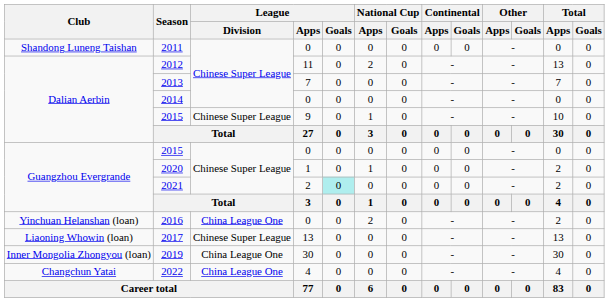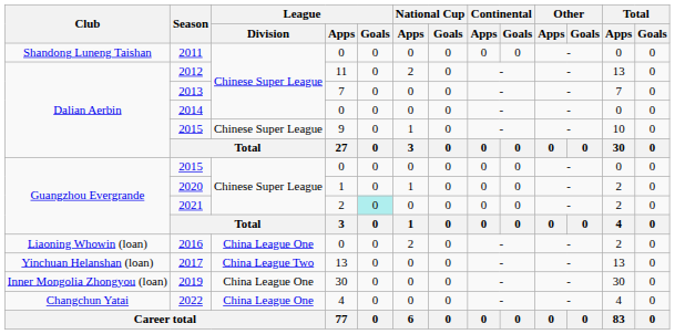 <table class="wikitable" style="text-align: center">
 <tr>
 <th rowspan="2">Club</th>
 <th rowspan="2">Season</th>
 <th colspan="3">League</th>
 <th colspan="2">National Cup</th>
 <th colspan="2">Continental</th>
 <th colspan="2">Other</th>
 <th colspan="2">Total</th>
 </tr>
 <tr>
 <th>Division</th>
 <th>Apps</th>
 <th>Goals</th>
 <th>Apps</th>
 <th>Goals</th>
 <th>Apps</th>
 <th>Goals</th>
 <th>Apps</th>
 <th>Goals</th>
 <th>Apps</th>
 <th>Goals</th>
 </tr>
 <tr>
 <td><a href='#'>Shandong Luneng Taishan</a></td>
 <td><a href='#'>2011</a></td>
 <td rowspan="4"><a href='#'>Chinese Super League</a></td>
 <td>0</td>
 <td>0</td>
 <td>0</td>
 <td>0</td>
 <td>0</td>
 <td>0</td>
 <td colspan="2">-</td>
 <td>0</td>
 <td>0</td>
 </tr>
 <tr>
 <td rowspan="5"><a href='#'>Dalian Aerbin</a></td>
 <td><a href='#'>2012</a></td>
 <td>11</td>
 <td>0</td>
 <td>2</td>
 <td>0</td>
 <td colspan="2">-</td>
 <td colspan="2">-</td>
 <td>13</td>
 <td>0</td>
 </tr>
 <tr>
 <td><a href='#'>2013</a></td>
 <td>7</td>
 <td>0</td>
 <td>0</td>
 <td>0</td>
 <td colspan="2">-</td>
 <td colspan="2">-</td>
 <td>7</td>
 <td>0</td>
 </tr>
 <tr>
 <td><a href='#'>2014</a></td>
 <td>0</td>
 <td>0</td>
 <td>0</td>
 <td>0</td>
 <td colspan="2">-</td>
 <td colspan="2">-</td>
 <td>0</td>
 <td>0</td>
 </tr>
 <tr>
 <td><a href='#'>2015</a></td>
 <td>Chinese Super League</td>
 <td>9</td>
 <td>0</td>
 <td>1</td>
 <td>0</td>
 <td colspan="2">-</td>
 <td colspan="2">-</td>
 <td>10</td>
 <td>0</td>
 </tr>
 <tr>
 <th colspan="2"><strong>Total</strong></th>
 <th>27</th>
 <th>0</th>
 <th>3</th>
 <th>0</th>
 <th>0</th>
 <th>0</th>
 <th>0</th>
 <th>0</th>
 <th>30</th>
 <th>0</th>
 </tr>
 <tr>
 <td rowspan="4"><a href='#'>Guangzhou Evergrande</a></td>
 <td><a href='#'>2015</a></td>
 <td rowspan="3">Chinese Super League</td>
 <td>0</td>
 <td>0</td>
 <td>0</td>
 <td>0</td>
 <td>0</td>
 <td>0</td>
 <td colspan="2">-</td>
 <td>0</td>
 <td>0</td>
 </tr>
 <tr>
 <td><a href='#'>2020</a></td>
 <td>1</td>
 <td>0</td>
 <td>1</td>
 <td>0</td>
 <td>0</td>
 <td>0</td>
 <td colspan="2">-</td>
 <td>2</td>
 <td>0</td>
 </tr>
 <tr>
 <td><a href='#'>2021</a></td>
 <td>2</td>
 <td style="background: paleturquoise;">0</td>
 <td>0</td>
 <td>0</td>
 <td>0</td>
 <td>0</td>
 <td colspan="2">-</td>
 <td>2</td>
 <td>0</td>
 </tr>
 <tr>
 <th colspan="2"><strong>Total</strong></th>
 <th>3</th>
 <th>0</th>
 <th>1</th>
 <th>0</th>
 <th>0</th>
 <th>0</th>
 <th>0</th>
 <th>0</th>
 <th>4</th>
 <th>0</th>
 </tr>
 <tr>
-<td><a href='#'>Yinchuan Helanshan</a> (loan)</td>
+<td><a href='#'>Liaoning Whowin</a> (loan)</td>
 <td><a href='#'>2016</a></td>
 <td rowspan="1"><a href='#'>China League One</a></td>
 <td>0</td>
 <td>0</td>
 <td>2</td>
 <td>0</td>
 <td colspan="2">-</td>
 <td colspan="2">-</td>
 <td>2</td>
 <td>0</td>
 </tr>
 <tr>
-<td><a href='#'>Liaoning Whowin</a> (loan)</td>
+<td><a href='#'>Yinchuan Helanshan</a> (loan)</td>
 <td><a href='#'>2017</a></td>
-<td>Chinese Super League</td>
+<td><a href='#'>China League Two</a></td>
 <td>13</td>
 <td>0</td>
 <td>0</td>
 <td>0</td>
 <td colspan="2">-</td>
 <td colspan="2">-</td>
 <td>13</td>
 <td>0</td>
 </tr>
 <tr>
 <td><a href='#'>Inner Mongolia Zhongyou</a> (loan)</td>
 <td><a href='#'>2019</a></td>
 <td>China League One</td>
 <td>30</td>
 <td>0</td>
 <td>0</td>
 <td>0</td>
 <td colspan="2">-</td>
 <td colspan="2">-</td>
 <td>30</td>
 <td>0</td>
 </tr>
 <tr>
 <td><a href='#'>Changchun Yatai</a></td>
 <td><a href='#'>2022</a></td>
 <td rowspan="1"><a href='#'>China League One</a></td>
 <td>4</td>
 <td>0</td>
 <td>0</td>
 <td>0</td>
 <td colspan="2">-</td>
 <td colspan="2">-</td>
 <td>4</td>
 <td>0</td>
 </tr>
 <tr>
 <th colspan=3>Career total</th>
 <th>77</th>
 <th>0</th>
 <th>6</th>
 <th>0</th>
 <th>0</th>
 <th>0</th>
 <th>0</th>
 <th>0</th>
 <th>83</th>
 <th>0</th>
 </tr>
 </table>
